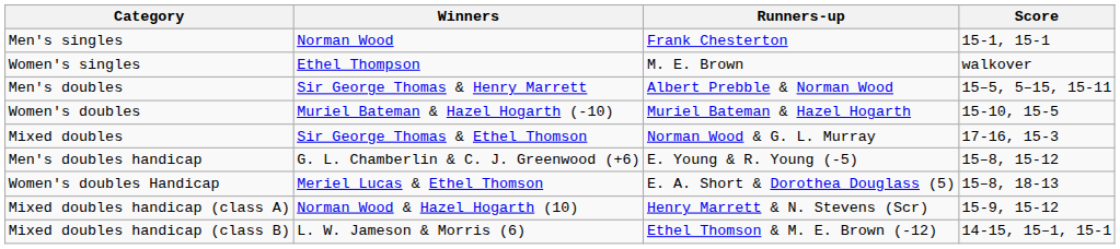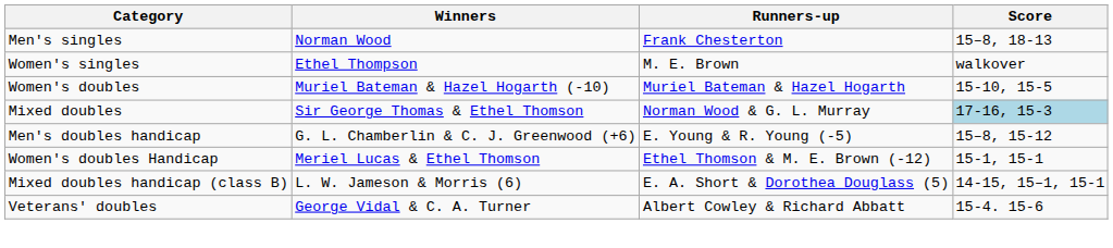 <table class=wikitable>
 <tr>
 <th>Category</th>
 <th>Winners</th>
 <th>Runners-up</th>
 <th>Score</th>
 </tr>
 <tr>
 <td>Men's singles</td>
 <td> <a href='#'>Norman Wood</a></td>
 <td> <a href='#'>Frank Chesterton</a></td>
-<td>15-1, 15-1</td>
+<td>15–8, 18-13</td>
 </tr>
 <tr>
 <td>Women's singles</td>
 <td> <a href='#'>Ethel Thompson</a></td>
 <td> M. E. Brown</td>
 <td>walkover</td>
-</tr>
-<tr>
-<td>Men's doubles</td>
-<td> <a href='#'>Sir George Thomas</a> & <a href='#'>Henry Marrett</a></td>
-<td> <a href='#'>Albert Prebble</a> & <a href='#'>Norman Wood</a></td>
-<td>15–5, 5–15, 15-11</td>
 </tr>
 <tr>
 <td>Women's doubles</td>
 <td> <a href='#'>Muriel Bateman</a> & <a href='#'>Hazel Hogarth</a> (-10)</td>
 <td> <a href='#'>Muriel Bateman</a> & <a href='#'>Hazel Hogarth</a></td>
 <td>15-10, 15-5</td>
 </tr>
 <tr>
 <td>Mixed doubles</td>
 <td> <a href='#'>Sir George Thomas</a> & <a href='#'>Ethel Thomson</a></td>
 <td> <a href='#'>Norman Wood</a> & G. L. Murray</td>
-<td>17-16, 15-3</td>
+<td style="background: lightblue;">17-16, 15-3</td>
 </tr>
 <tr>
 <td>Men's doubles handicap</td>
 <td> G. L. Chamberlin & C. J. Greenwood (+6)</td>
 <td> E. Young & R. Young (-5)</td>
 <td>15–8, 15-12</td>
 </tr>
 <tr>
 <td>Women's doubles Handicap</td>
 <td> <a href='#'>Meriel Lucas</a> & <a href='#'>Ethel Thomson</a></td>
-<td> E. A. Short & <a href='#'>Dorothea Douglass</a> (5)</td>
-<td>15–8, 18-13</td>
-</tr>
-<tr>
-<td>Mixed doubles handicap (class A)</td>
-<td> <a href='#'>Norman Wood</a> & <a href='#'>Hazel Hogarth</a> (10)</td>
-<td> <a href='#'>Henry Marrett</a> & N. Stevens (Scr)</td>
-<td>15-9, 15-12</td>
+<td> <a href='#'>Ethel Thomson</a> & M. E. Brown (-12)</td>
+<td>15-1, 15-1</td>
 </tr>
 <tr>
 <td>Mixed doubles handicap (class B)</td>
 <td> L. W. Jameson & Morris (6)</td>
-<td> <a href='#'>Ethel Thomson</a> & M. E. Brown (-12)</td>
+<td> E. A. Short & <a href='#'>Dorothea Douglass</a> (5)</td>
 <td>14-15, 15–1, 15-1</td>
 </tr>
+<tr>
+<td>Veterans' doubles</td>
+<td> <a href='#'>George Vidal</a> & C. A. Turner</td>
+<td> Albert Cowley & Richard Abbatt</td>
+<td>15-4. 15-6</td>
+</tr>
 </table>
